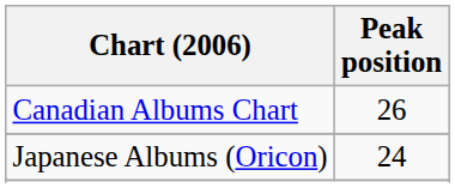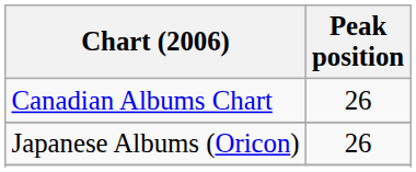 <table class="wikitable sortable">
 <tr>
 <th>Chart (2006)</th>
 <th>Peak<br>position</th>
 </tr>
 <tr>
 <td><a href='#'>Canadian Albums Chart</a></td>
 <td style="text-align:center;">26</td>
 </tr>
 <tr>
 </tr>
 <tr>
 </tr>
 <tr>
 </tr>
 <tr>
 <td>Japanese Albums (<a href='#'>Oricon</a>)</td>
-<td style="text-align:center;">24</td>
+<td style="text-align:center;">26</td>
 </tr>
 <tr>
 </tr>
 <tr>
 </tr>
 <tr>
 </tr>
 <tr>
 </tr>
 <tr>
 </tr>
 </table>
